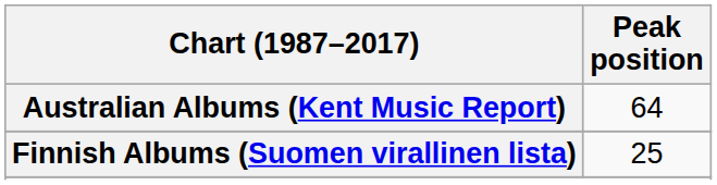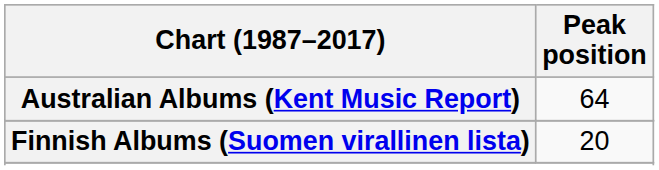 <table class="wikitable sortable plainrowheaders" style="text-align:center;">
 <tr>
 <th>Chart (1987–2017)</th>
 <th>Peak<br>position</th>
 </tr>
 <tr>
 <th scope="row">Australian Albums (<a href='#'>Kent Music Report</a>)</th>
 <td>64</td>
 </tr>
 <tr>
 </tr>
 <tr>
 </tr>
 <tr>
 </tr>
 <tr>
 </tr>
 <tr>
 <th scope="row">Finnish Albums (<a href='#'>Suomen virallinen lista</a>)</th>
-<td>25</td>
+<td>20</td>
 </tr>
 <tr>
 </tr>
 <tr>
 </tr>
 <tr>
 </tr>
 <tr>
 </tr>
 <tr>
 </tr>
 <tr>
 </tr>
 </table>
